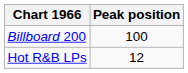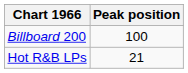 <table class="wikitable">
 <tr>
 <th>Chart 1966</th>
 <th>Peak position</th>
 </tr>
 <tr>
 <td><a href='#'><em>Billboard</em> 200</a></td>
 <td style="text-align:center;">100</td>
 </tr>
 <tr>
 <td><a href='#'>Hot R&B LPs</a></td>
-<td style="text-align:center;">12</td>
+<td style="text-align:center;">21</td>
 </tr>
 </table>
